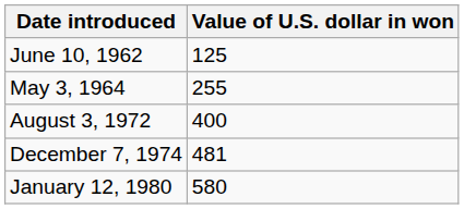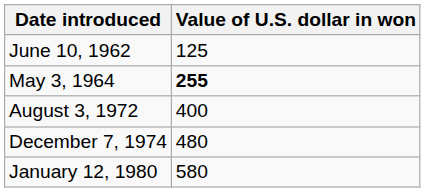 <table class="wikitable">
 <tr>
 <th>Date introduced</th>
 <th>Value of U.S. dollar in won</th>
 </tr>
 <tr>
 <td>June 10, 1962</td>
 <td>125</td>
 </tr>
 <tr>
 <td>May 3, 1964</td>
-<td>255</td>
+<td><strong>255</strong></td>
 </tr>
 <tr>
 <td>August 3, 1972</td>
 <td>400</td>
 </tr>
 <tr>
 <td>December 7, 1974</td>
-<td>481</td>
+<td>480</td>
 </tr>
 <tr>
 <td>January 12, 1980</td>
 <td>580</td>
 </tr>
 </table>
